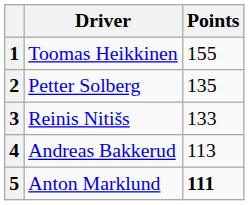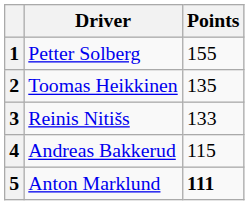 <table class="wikitable" style="font-size: 95%;">
 <tr>
 <th></th>
 <th>Driver</th>
 <th>Points</th>
 </tr>
 <tr>
 <th>1</th>
-<td> <a href='#'>Toomas Heikkinen</a></td>
+<td> <a href='#'>Petter Solberg</a></td>
 <td>155</td>
 </tr>
 <tr>
 <th>2</th>
-<td> <a href='#'>Petter Solberg</a></td>
+<td> <a href='#'>Toomas Heikkinen</a></td>
 <td>135</td>
 </tr>
 <tr>
 <th>3</th>
 <td> <a href='#'>Reinis Nitišs</a></td>
 <td>133</td>
 </tr>
 <tr>
 <th>4</th>
 <td> <a href='#'>Andreas Bakkerud</a></td>
-<td>113</td>
+<td>115</td>
 </tr>
 <tr>
 <th>5</th>
 <td> <a href='#'>Anton Marklund</a></td>
 <td><strong>111</strong></td>
 </tr>
 </table>
